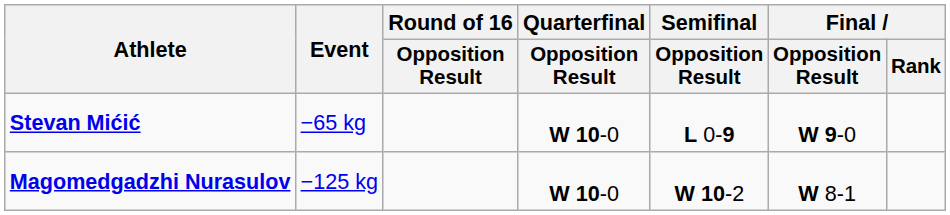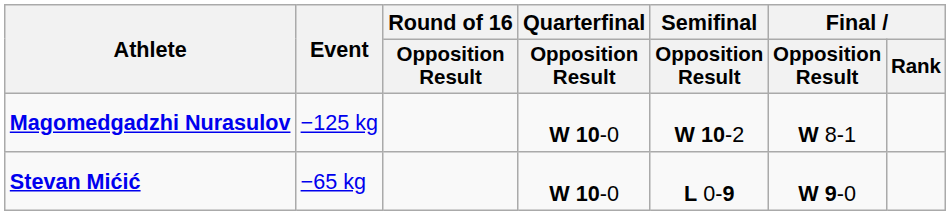 <table class="wikitable" style="font-size:90%">
 <tr>
 <th rowspan="2">Athlete</th>
 <th rowspan="2">Event</th>
 <th>Round of 16</th>
 <th>Quarterfinal</th>
 <th>Semifinal</th>
 <th colspan=2>Final / </th>
 </tr>
 <tr style="font-size: 95%">
 <th>Opposition<br>Result</th>
 <th>Opposition<br>Result</th>
 <th>Opposition<br>Result</th>
 <th>Opposition<br>Result</th>
 <th>Rank</th>
 </tr>
 <tr align=center>
+<td align=left><strong><a href='#'>Magomedgadzhi Nurasulov</a></strong></td>
+<td align=left><a href='#'>−125 kg</a></td>
+<td></td>
+<td><br><strong>W</strong> <strong>10</strong>-0</td>
+<td><br><strong>W</strong> <strong>10</strong>-2</td>
+<td><br><strong>W</strong> 8-1</td>
+<td></td>
+</tr>
+<tr align=center>
 <td align=left><strong><a href='#'>Stevan Mićić</a></strong></td>
 <td align=left><a href='#'>−65 kg</a></td>
 <td></td>
 <td><br><strong>W</strong> <strong>10</strong>-0</td>
 <td><br><strong>L</strong> 0-<strong>9</strong></td>
 <td><br><strong>W</strong> <strong>9</strong>-0</td>
 <td></td>
 </tr>
-<tr align=center>
-<td align=left><strong><a href='#'>Magomedgadzhi Nurasulov</a></strong></td>
-<td align=left><a href='#'>−125 kg</a></td>
-<td></td>
-<td><br><strong>W</strong> <strong>10</strong>-0</td>
-<td><br><strong>W</strong> <strong>10</strong>-2</td>
-<td><br><strong>W</strong> 8-1</td>
-<td></td>
-</tr>
 </table>
